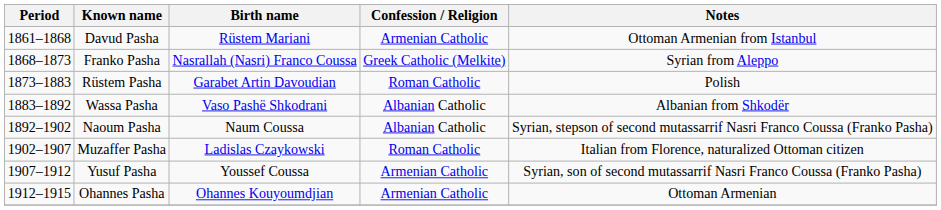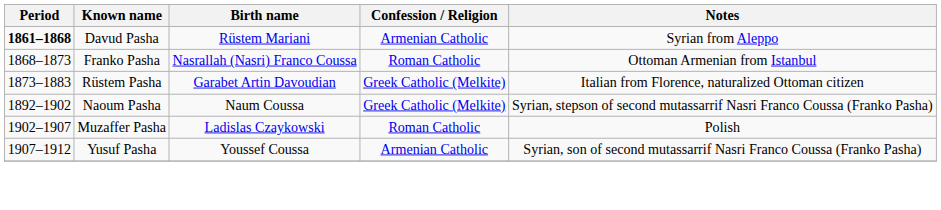 <table class="wikitable plainrowheaders" style="text-align:center;">
 <tr>
 <th>Period</th>
 <th>Known name</th>
 <th>Birth name</th>
 <th>Confession / Religion</th>
 <th>Notes</th>
 </tr>
 <tr>
-<td>1861–1868</td>
+<td><strong>1861–1868</strong></td>
 <td>Davud Pasha</td>
 <td><a href='#'>Rüstem Mariani</a></td>
 <td><a href='#'>Armenian Catholic</a></td>
-<td>Ottoman Armenian from <a href='#'>Istanbul</a></td>
+<td>Syrian from <a href='#'>Aleppo</a></td>
 </tr>
 <tr>
 <td>1868–1873</td>
 <td>Franko Pasha</td>
 <td><a href='#'>Nasrallah (Nasri) Franco Coussa</a></td>
-<td><a href='#'>Greek Catholic (Melkite)</a></td>
-<td>Syrian from <a href='#'>Aleppo</a></td>
+<td><a href='#'>Roman Catholic</a></td>
+<td>Ottoman Armenian from <a href='#'>Istanbul</a></td>
 </tr>
 <tr>
 <td>1873–1883</td>
 <td>Rüstem Pasha</td>
 <td><a href='#'>Garabet Artin Davoudian</a></td>
-<td><a href='#'>Roman Catholic</a></td>
-<td>Polish</td>
-</tr>
-<tr>
-<td>1883–1892</td>
-<td>Wassa Pasha</td>
-<td><a href='#'>Vaso Pashë Shkodrani</a></td>
-<td><a href='#'>Albanian</a> Catholic</td>
-<td>Albanian from <a href='#'>Shkodër</a></td>
+<td><a href='#'>Greek Catholic (Melkite)</a></td>
+<td>Italian from Florence, naturalized Ottoman citizen</td>
 </tr>
 <tr>
 <td>1892–1902</td>
 <td>Naoum Pasha</td>
 <td>Naum Coussa</td>
-<td><a href='#'>Albanian</a> Catholic</td>
+<td><a href='#'>Greek Catholic (Melkite)</a></td>
 <td>Syrian, stepson of second mutassarrif Nasri Franco Coussa (Franko Pasha)</td>
 </tr>
 <tr>
 <td>1902–1907</td>
 <td>Muzaffer Pasha</td>
 <td><a href='#'>Ladislas Czaykowski</a></td>
 <td><a href='#'>Roman Catholic</a></td>
-<td>Italian from Florence, naturalized Ottoman citizen</td>
+<td>Polish</td>
 </tr>
 <tr>
 <td>1907–1912</td>
 <td>Yusuf Pasha</td>
 <td>Youssef Coussa</td>
 <td><a href='#'>Armenian Catholic</a></td>
 <td>Syrian, son of second mutassarrif Nasri Franco Coussa (Franko Pasha)</td>
 </tr>
 <tr>
-<td>1912–1915</td>
-<td>Ohannes Pasha</td>
-<td><a href='#'>Ohannes Kouyoumdjian</a></td>
-<td><a href='#'>Armenian Catholic</a></td>
-<td>Ottoman Armenian</td>
-</tr>
-<tr>
 </tr>
 </table>
